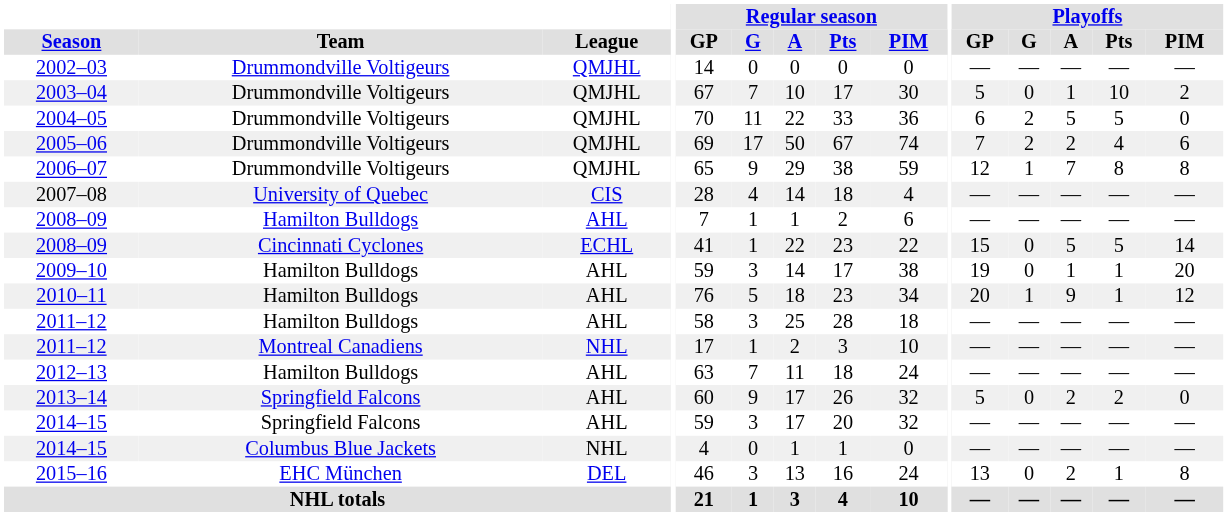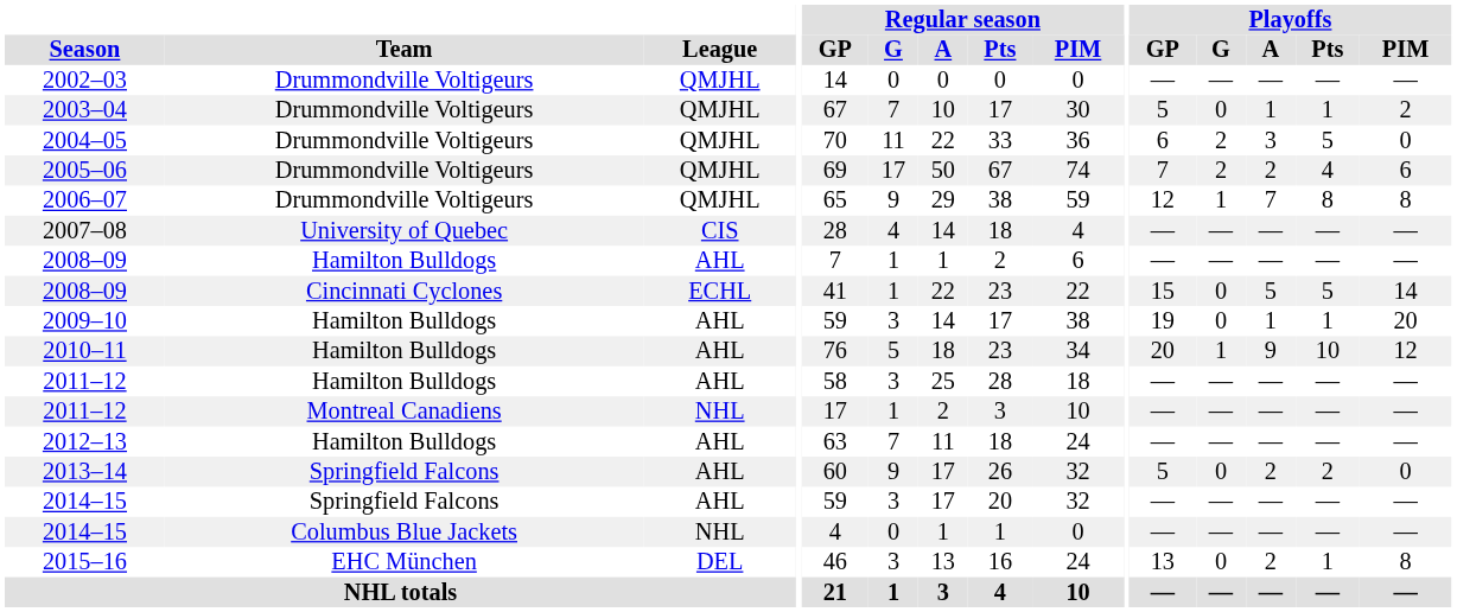 <table border="0" cellpadding="1" cellspacing="0" style="text-align:center; width:60em">
 <tr bgcolor="#e0e0e0">
 <th colspan="3" bgcolor="#ffffff"></th>
 <th rowspan="99" bgcolor="#ffffff"></th>
 <th colspan="5"><a href='#'>Regular season</a></th>
 <th rowspan="99" bgcolor="#ffffff"></th>
 <th colspan="5"><a href='#'>Playoffs</a></th>
 </tr>
 <tr bgcolor="#e0e0e0">
 <th><a href='#'>Season</a></th>
 <th>Team</th>
 <th>League</th>
 <th>GP</th>
 <th><a href='#'>G</a></th>
 <th><a href='#'>A</a></th>
 <th><a href='#'>Pts</a></th>
 <th><a href='#'>PIM</a></th>
 <th>GP</th>
 <th>G</th>
 <th>A</th>
 <th>Pts</th>
 <th>PIM</th>
 </tr>
 <tr ALIGN="center">
 <td><a href='#'>2002–03</a></td>
 <td><a href='#'>Drummondville Voltigeurs</a></td>
 <td><a href='#'>QMJHL</a></td>
 <td>14</td>
 <td>0</td>
 <td>0</td>
 <td>0</td>
 <td>0</td>
 <td>—</td>
 <td>—</td>
 <td>—</td>
 <td>—</td>
 <td>—</td>
 </tr>
 <tr ALIGN="center" bgcolor="#f0f0f0">
 <td><a href='#'>2003–04</a></td>
 <td>Drummondville Voltigeurs</td>
 <td>QMJHL</td>
 <td>67</td>
 <td>7</td>
 <td>10</td>
 <td>17</td>
 <td>30</td>
 <td>5</td>
 <td>0</td>
 <td>1</td>
-<td>10</td>
+<td>1</td>
 <td>2</td>
 </tr>
 <tr ALIGN="center">
 <td><a href='#'>2004–05</a></td>
 <td>Drummondville Voltigeurs</td>
 <td>QMJHL</td>
 <td>70</td>
 <td>11</td>
 <td>22</td>
 <td>33</td>
 <td>36</td>
 <td>6</td>
 <td>2</td>
-<td>5</td>
+<td>3</td>
 <td>5</td>
 <td>0</td>
 </tr>
 <tr ALIGN="center" bgcolor="#f0f0f0">
 <td><a href='#'>2005–06</a></td>
 <td>Drummondville Voltigeurs</td>
 <td>QMJHL</td>
 <td>69</td>
 <td>17</td>
 <td>50</td>
 <td>67</td>
 <td>74</td>
 <td>7</td>
 <td>2</td>
 <td>2</td>
 <td>4</td>
 <td>6</td>
 </tr>
 <tr ALIGN="center">
 <td><a href='#'>2006–07</a></td>
 <td>Drummondville Voltigeurs</td>
 <td>QMJHL</td>
 <td>65</td>
 <td>9</td>
 <td>29</td>
 <td>38</td>
 <td>59</td>
 <td>12</td>
 <td>1</td>
 <td>7</td>
 <td>8</td>
 <td>8</td>
 </tr>
 <tr ALIGN="center" bgcolor="#f0f0f0">
 <td>2007–08</td>
 <td><a href='#'>University of Quebec</a></td>
 <td><a href='#'>CIS</a></td>
 <td>28</td>
 <td>4</td>
 <td>14</td>
 <td>18</td>
 <td>4</td>
 <td>—</td>
 <td>—</td>
 <td>—</td>
 <td>—</td>
 <td>—</td>
 </tr>
 <tr ALIGN="center">
 <td><a href='#'>2008–09</a></td>
 <td><a href='#'>Hamilton Bulldogs</a></td>
 <td><a href='#'>AHL</a></td>
 <td>7</td>
 <td>1</td>
 <td>1</td>
 <td>2</td>
 <td>6</td>
 <td>—</td>
 <td>—</td>
 <td>—</td>
 <td>—</td>
 <td>—</td>
 </tr>
 <tr ALIGN="center" bgcolor="#f0f0f0">
 <td><a href='#'>2008–09</a></td>
 <td><a href='#'>Cincinnati Cyclones</a></td>
 <td><a href='#'>ECHL</a></td>
 <td>41</td>
 <td>1</td>
 <td>22</td>
 <td>23</td>
 <td>22</td>
 <td>15</td>
 <td>0</td>
 <td>5</td>
 <td>5</td>
 <td>14</td>
 </tr>
 <tr ALIGN="center">
 <td><a href='#'>2009–10</a></td>
 <td>Hamilton Bulldogs</td>
 <td>AHL</td>
 <td>59</td>
 <td>3</td>
 <td>14</td>
 <td>17</td>
 <td>38</td>
 <td>19</td>
 <td>0</td>
 <td>1</td>
 <td>1</td>
 <td>20</td>
 </tr>
 <tr ALIGN="center" bgcolor="#f0f0f0">
 <td><a href='#'>2010–11</a></td>
 <td>Hamilton Bulldogs</td>
 <td>AHL</td>
 <td>76</td>
 <td>5</td>
 <td>18</td>
 <td>23</td>
 <td>34</td>
 <td>20</td>
 <td>1</td>
 <td>9</td>
-<td>1</td>
+<td>10</td>
 <td>12</td>
 </tr>
 <tr ALIGN="center">
 <td><a href='#'>2011–12</a></td>
 <td>Hamilton Bulldogs</td>
 <td>AHL</td>
 <td>58</td>
 <td>3</td>
 <td>25</td>
 <td>28</td>
 <td>18</td>
 <td>—</td>
 <td>—</td>
 <td>—</td>
 <td>—</td>
 <td>—</td>
 </tr>
 <tr ALIGN="center"  bgcolor="#f0f0f0">
 <td><a href='#'>2011–12</a></td>
 <td><a href='#'>Montreal Canadiens</a></td>
 <td><a href='#'>NHL</a></td>
 <td>17</td>
 <td>1</td>
 <td>2</td>
 <td>3</td>
 <td>10</td>
 <td>—</td>
 <td>—</td>
 <td>—</td>
 <td>—</td>
 <td>—</td>
 </tr>
 <tr ALIGN="center">
 <td><a href='#'>2012–13</a></td>
 <td>Hamilton Bulldogs</td>
 <td>AHL</td>
 <td>63</td>
 <td>7</td>
 <td>11</td>
 <td>18</td>
 <td>24</td>
 <td>—</td>
 <td>—</td>
 <td>—</td>
 <td>—</td>
 <td>—</td>
 </tr>
 <tr ALIGN="center"  bgcolor="#f0f0f0">
 <td><a href='#'>2013–14</a></td>
 <td><a href='#'>Springfield Falcons</a></td>
 <td>AHL</td>
 <td>60</td>
 <td>9</td>
 <td>17</td>
 <td>26</td>
 <td>32</td>
 <td>5</td>
 <td>0</td>
 <td>2</td>
 <td>2</td>
 <td>0</td>
 </tr>
 <tr ALIGN="center">
 <td><a href='#'>2014–15</a></td>
 <td>Springfield Falcons</td>
 <td>AHL</td>
 <td>59</td>
 <td>3</td>
 <td>17</td>
 <td>20</td>
 <td>32</td>
 <td>—</td>
 <td>—</td>
 <td>—</td>
 <td>—</td>
 <td>—</td>
 </tr>
 <tr ALIGN="center"   bgcolor="#f0f0f0">
 <td><a href='#'>2014–15</a></td>
 <td><a href='#'>Columbus Blue Jackets</a></td>
 <td>NHL</td>
 <td>4</td>
 <td>0</td>
 <td>1</td>
 <td>1</td>
 <td>0</td>
 <td>—</td>
 <td>—</td>
 <td>—</td>
 <td>—</td>
 <td>—</td>
 </tr>
 <tr ALIGN="center">
 <td><a href='#'>2015–16</a></td>
 <td><a href='#'>EHC München</a></td>
 <td><a href='#'>DEL</a></td>
 <td>46</td>
 <td>3</td>
 <td>13</td>
 <td>16</td>
 <td>24</td>
 <td>13</td>
 <td>0</td>
 <td>2</td>
 <td>1</td>
 <td>8</td>
 </tr>
 <tr bgcolor="#e0e0e0">
 <th colspan="3">NHL totals</th>
 <th>21</th>
 <th>1</th>
 <th>3</th>
 <th>4</th>
 <th>10</th>
 <th>—</th>
 <th>—</th>
 <th>—</th>
 <th>—</th>
 <th>—</th>
 </tr>
 </table>
